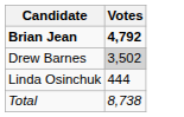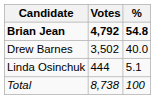 <table class="wikitable">
 <tr>
 <th>Candidate</th>
 <th>Votes</th>
+<th>%</th>
 </tr>
 <tr>
 <td><strong>Brian Jean</strong></td>
 <td><strong>4,792</strong></td>
+<td><strong>54.8</strong></td>
 </tr>
 <tr>
 <td>Drew Barnes</td>
-<td style="background: lightgrey;">3,502</td>
+<td>3,502</td>
+<td>40.0</td>
 </tr>
 <tr>
 <td>Linda Osinchuk</td>
 <td>444</td>
+<td>5.1</td>
 </tr>
 <tr>
 <td><em>Total</em></td>
 <td><em>8,738</em></td>
+<td><em>100</em></td>
 </tr>
 </table>
